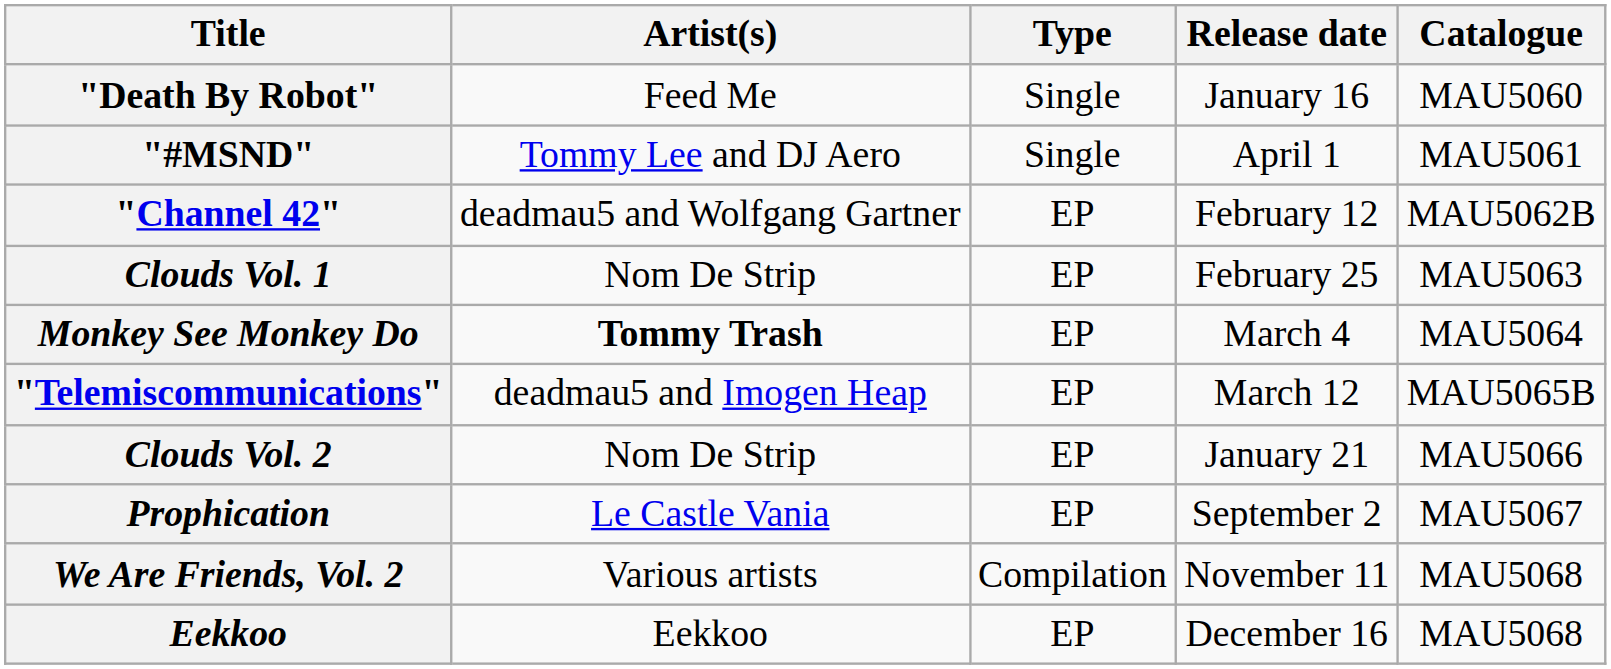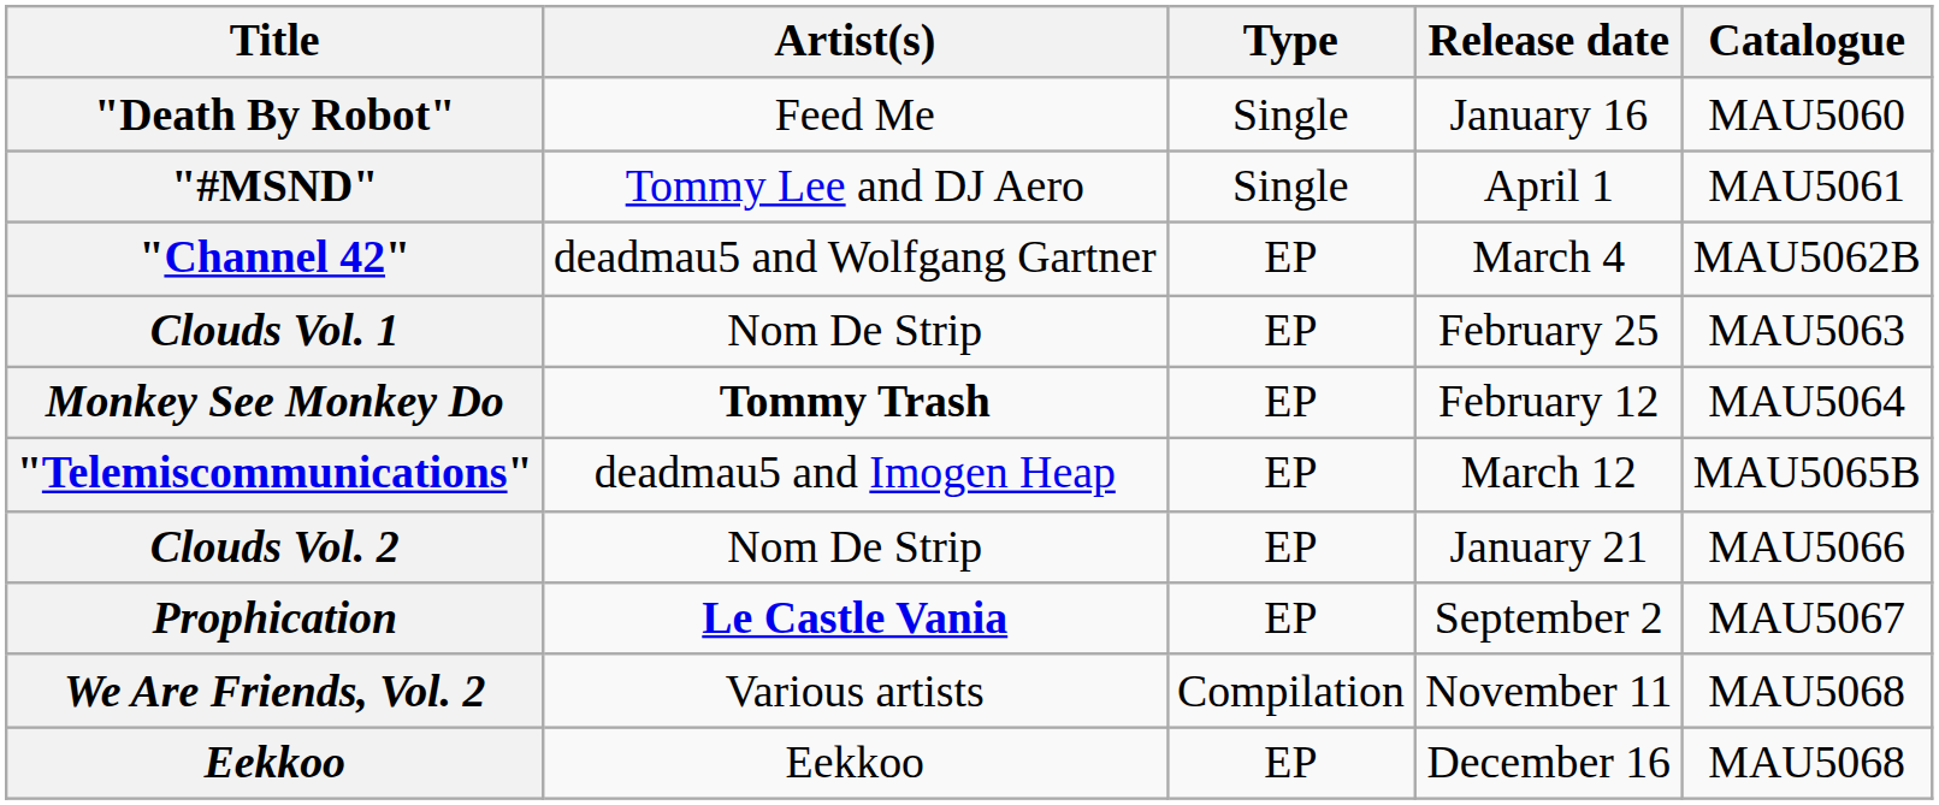 <table class="wikitable sortable plainrowheaders" style="text-align:center;">
 <tr>
 <th>Title</th>
 <th>Artist(s)</th>
 <th>Type</th>
 <th>Release date</th>
 <th>Catalogue</th>
 </tr>
 <tr>
 <th scope="row">"Death By Robot"</th>
 <td>Feed Me</td>
 <td>Single</td>
 <td>January 16</td>
 <td>MAU5060</td>
 </tr>
 <tr>
 <th scope="row">"#MSND"</th>
 <td><a href='#'>Tommy Lee</a> and DJ Aero</td>
 <td>Single</td>
 <td>April 1</td>
 <td>MAU5061</td>
 </tr>
 <tr>
 <th scope="row">"<a href='#'>Channel 42</a>"</th>
 <td>deadmau5 and Wolfgang Gartner</td>
 <td>EP</td>
-<td>February 12</td>
+<td>March 4</td>
 <td>MAU5062B</td>
 </tr>
 <tr>
 <th scope="row"><em>Clouds Vol. 1</em></th>
 <td>Nom De Strip</td>
 <td>EP</td>
 <td>February 25</td>
 <td>MAU5063</td>
 </tr>
 <tr>
 <th scope="row"><em>Monkey See Monkey Do</em></th>
 <td><strong>Tommy Trash</strong></td>
 <td>EP</td>
-<td>March 4</td>
+<td>February 12</td>
 <td>MAU5064</td>
 </tr>
 <tr>
 <th scope="row">"<a href='#'>Telemiscommunications</a>"</th>
 <td>deadmau5 and <a href='#'>Imogen Heap</a></td>
 <td>EP</td>
 <td>March 12</td>
 <td>MAU5065B</td>
 </tr>
 <tr>
 <th scope="row"><em>Clouds Vol. 2</em></th>
 <td>Nom De Strip</td>
 <td>EP</td>
 <td>January 21</td>
 <td>MAU5066</td>
 </tr>
 <tr>
 <th scope="row"><em>Prophication</em></th>
-<td><a href='#'>Le Castle Vania</a></td>
+<td><strong><a href='#'>Le Castle Vania</a></strong></td>
 <td>EP</td>
 <td>September 2</td>
 <td>MAU5067</td>
 </tr>
 <tr>
 <th scope="row"><em>We Are Friends, Vol. 2</em></th>
 <td>Various artists</td>
 <td>Compilation</td>
 <td>November 11</td>
 <td>MAU5068</td>
 </tr>
 <tr>
 <th scope="row"><em>Eekkoo</em></th>
 <td>Eekkoo</td>
 <td>EP</td>
 <td>December 16</td>
 <td>MAU5068</td>
 </tr>
 </table>
